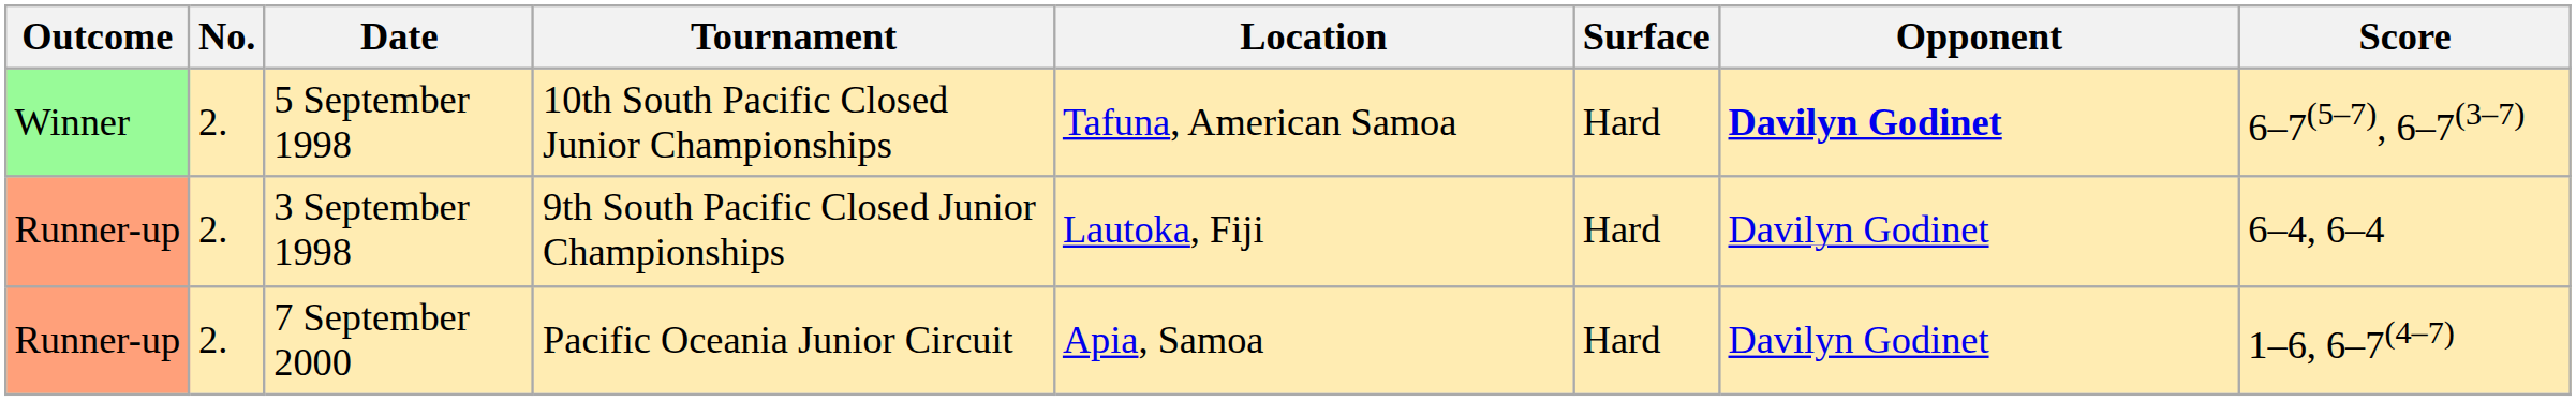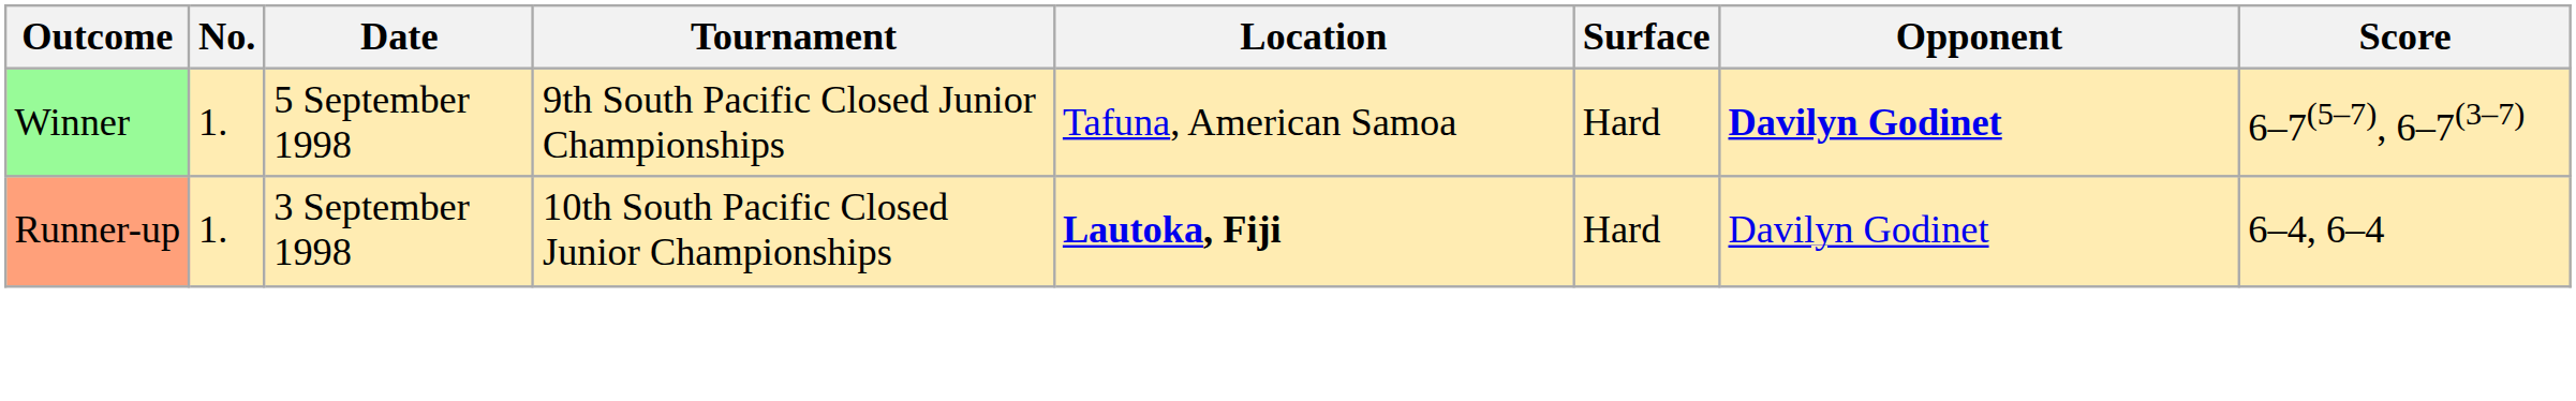 <table class="sortable wikitable" style=font-size:97%>
 <tr>
 <th>Outcome</th>
 <th>No.</th>
 <th width=100>Date</th>
 <th width=200>Tournament</th>
 <th width=200>Location</th>
 <th>Surface</th>
 <th width=200>Opponent</th>
 <th width=125>Score</th>
 </tr>
 <tr bgcolor=#ffecb2>
 <td bgcolor=#98fb98>Winner</td>
-<td>2.</td>
+<td>1.</td>
 <td>5 September 1998</td>
-<td>10th South Pacific Closed Junior Championships</td>
+<td>9th South Pacific Closed Junior Championships</td>
 <td><a href='#'>Tafuna</a>, American Samoa</td>
 <td>Hard</td>
 <td><strong> <a href='#'>Davilyn Godinet</a></strong></td>
 <td>6–7<sup>(5–7)</sup>, 6–7<sup>(3–7)</sup></td>
 </tr>
 <tr bgcolor=#ffecb2>
 <td bgcolor=#ffa07a>Runner-up</td>
-<td>2.</td>
+<td>1.</td>
 <td>3 September 1998</td>
-<td>9th South Pacific Closed Junior Championships</td>
-<td><a href='#'>Lautoka</a>, Fiji</td>
+<td>10th South Pacific Closed Junior Championships</td>
+<td><strong><a href='#'>Lautoka</a>, Fiji</strong></td>
 <td>Hard</td>
 <td> <a href='#'>Davilyn Godinet</a></td>
 <td>6–4, 6–4</td>
 </tr>
-<tr bgcolor=#ffecb2>
-<td bgcolor=#ffa07a>Runner-up</td>
-<td>2.</td>
-<td>7 September 2000</td>
-<td>Pacific Oceania Junior Circuit</td>
-<td><a href='#'>Apia</a>, Samoa</td>
-<td>Hard</td>
-<td> <a href='#'>Davilyn Godinet</a></td>
-<td>1–6, 6–7<sup>(4–7)</sup></td>
-</tr>
 </table>
